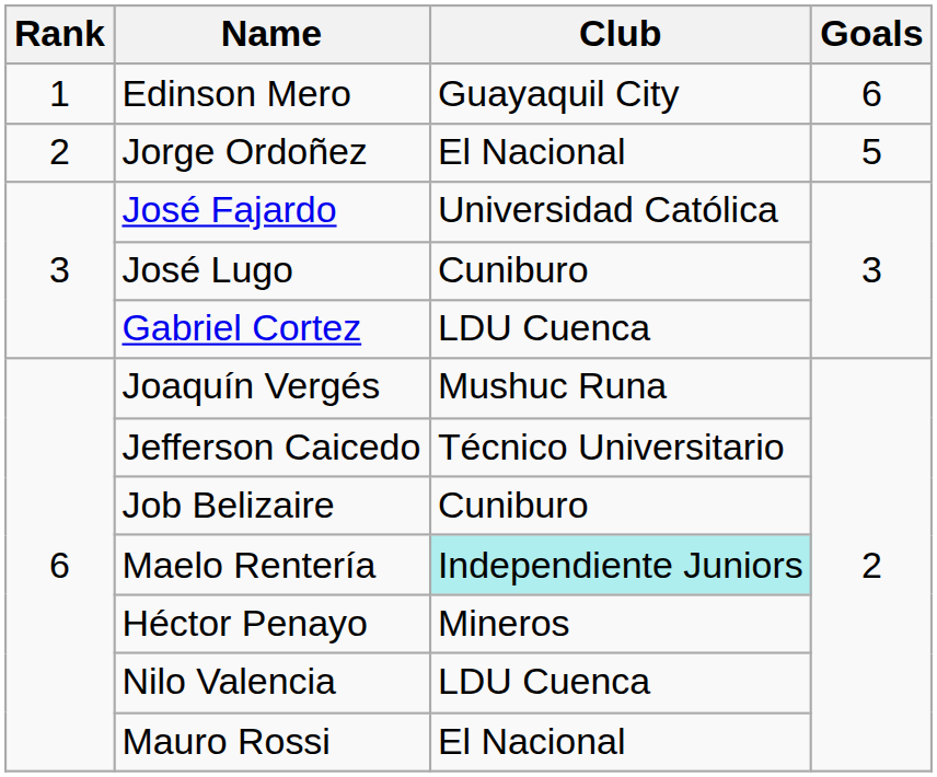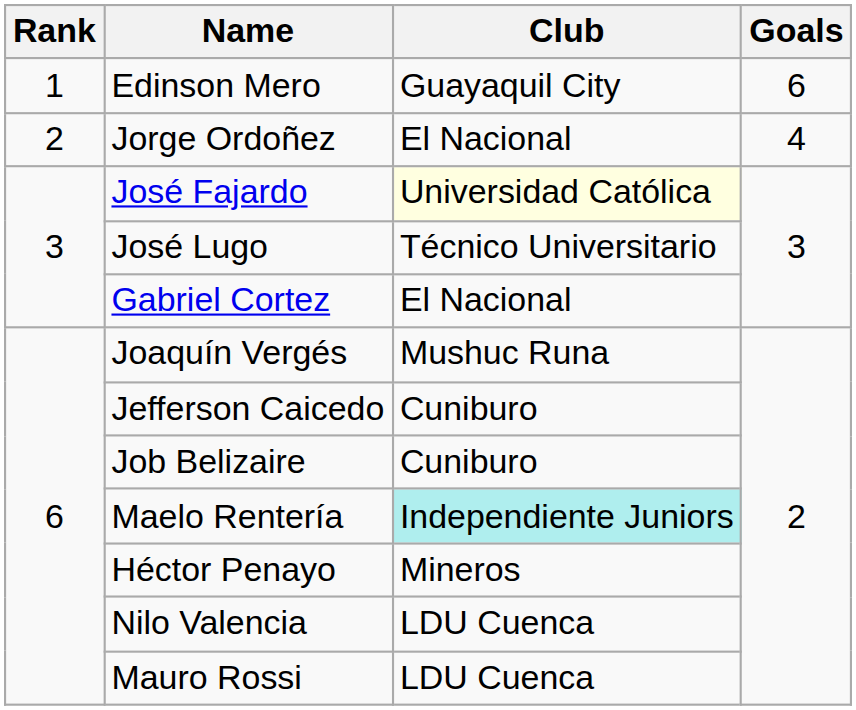 <table class="wikitable" border="1">
 <tr>
 <th>Rank</th>
 <th>Name</th>
 <th>Club</th>
 <th>Goals</th>
 </tr>
 <tr>
 <td align=center>1</td>
 <td> Edinson Mero</td>
 <td>Guayaquil City</td>
 <td align=center>6</td>
 </tr>
 <tr>
 <td align=center>2</td>
 <td> Jorge Ordoñez</td>
 <td>El Nacional</td>
-<td align=center>5</td>
+<td align=center>4</td>
 </tr>
 <tr>
 <td rowspan=3 align=center>3</td>
 <td> <a href='#'>José Fajardo</a></td>
-<td>Universidad Católica</td>
+<td style="background: lightyellow;">Universidad Católica</td>
 <td rowspan=3 align=center>3</td>
 </tr>
 <tr>
 <td> José Lugo</td>
-<td>Cuniburo</td>
+<td>Técnico Universitario</td>
 </tr>
 <tr>
 <td> <a href='#'>Gabriel Cortez</a></td>
-<td>LDU Cuenca</td>
+<td>El Nacional</td>
 </tr>
 <tr>
 <td rowspan=7 align=center>6</td>
 <td> Joaquín Vergés</td>
 <td>Mushuc Runa</td>
 <td rowspan=7 align=center>2</td>
 </tr>
 <tr>
 <td> Jefferson Caicedo</td>
-<td>Técnico Universitario</td>
+<td>Cuniburo</td>
 </tr>
 <tr>
 <td> Job Belizaire</td>
 <td>Cuniburo</td>
 </tr>
 <tr>
 <td> Maelo Rentería</td>
 <td style="background: paleturquoise;">Independiente Juniors</td>
 </tr>
 <tr>
 <td> Héctor Penayo</td>
 <td>Mineros</td>
 </tr>
 <tr>
 <td> Nilo Valencia</td>
 <td>LDU Cuenca</td>
 </tr>
 <tr>
 <td> Mauro Rossi</td>
-<td>El Nacional</td>
+<td>LDU Cuenca</td>
 </tr>
 </table>
